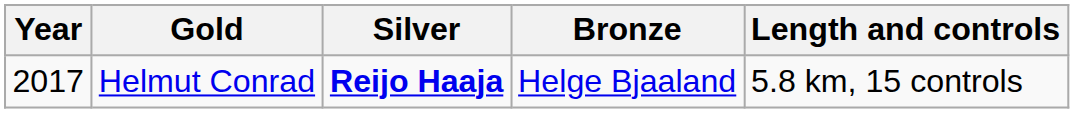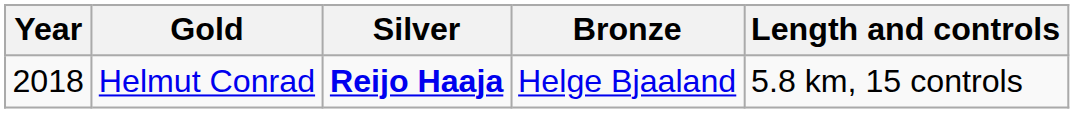 <table class="wikitable">
 <tr>
 <th>Year</th>
 <th>Gold</th>
 <th>Silver</th>
 <th>Bronze</th>
 <th>Length and controls</th>
 </tr>
 <tr>
-<td>2017</td>
+<td>2018</td>
 <td> <a href='#'>Helmut Conrad</a></td>
 <td><strong> <a href='#'>Reijo Haaja</a></strong></td>
 <td> <a href='#'>Helge Bjaaland</a></td>
 <td>5.8 km, 15 controls</td>
 </tr>
 </table>
